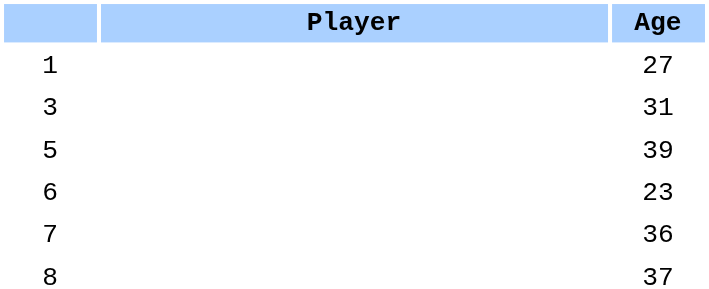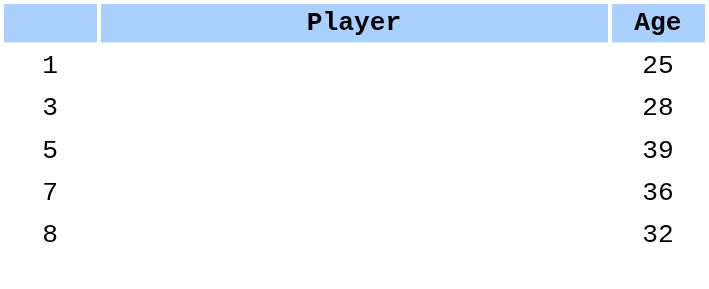 <table class="sortable" border="0" cellspacing="2" cellpadding="2">
 <tr style="background-color:#AAD0FF">
 <th width=8%></th>
 <th width=44%>Player</th>
 <th width=8%>Age</th>
 </tr>
 <tr>
 <td style="text-align: center;">1</td>
 <td></td>
-<td style="text-align: center;">27</td>
+<td style="text-align: center;">25</td>
 </tr>
 <tr>
 <td style="text-align: center;">3</td>
 <td></td>
-<td style="text-align: center;">31</td>
+<td style="text-align: center;">28</td>
 </tr>
 <tr>
 <td style="text-align: center;">5</td>
 <td></td>
 <td style="text-align: center;">39</td>
-</tr>
-<tr>
-<td style="text-align: center;">6</td>
-<td></td>
-<td style="text-align: center;">23</td>
 </tr>
 <tr>
 <td style="text-align: center;">7</td>
 <td></td>
 <td style="text-align: center;">36</td>
 </tr>
 <tr>
 <td style="text-align: center;">8</td>
 <td></td>
-<td style="text-align: center;">37</td>
+<td style="text-align: center;">32</td>
 </tr>
 </table>
